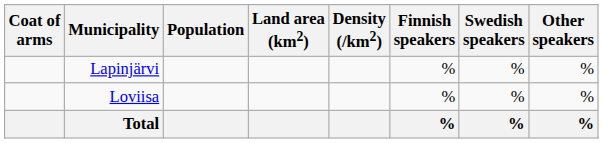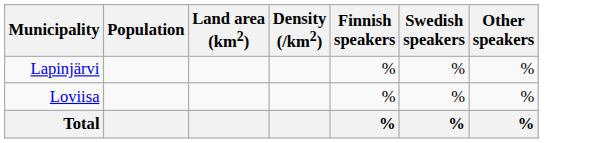 <table class="wikitable sortable" style="font-size: 90%; text-align: right; line-height: normal">
 <tr>
-<th class="unsortable">Coat of<br>arms</th>
 <th>Municipality</th>
 <th>Population</th>
 <th>Land area<br>(km<sup>2</sup>)</th>
 <th>Density<br>(/km<sup>2</sup>)</th>
 <th>Finnish<br>speakers</th>
 <th>Swedish<br>speakers</th>
 <th>Other<br>speakers</th>
 </tr>
 <tr>
-<td></td>
 <td><a href='#'>Lapinjärvi</a></td>
 <td></td>
 <td></td>
 <td></td>
 <td> %</td>
 <td> %</td>
 <td> %</td>
 </tr>
 <tr>
-<td></td>
 <td><a href='#'>Loviisa</a></td>
 <td></td>
 <td></td>
 <td></td>
 <td> %</td>
 <td> %</td>
 <td> %</td>
 </tr>
 <tr>
-<th></th>
 <th + style=text-align:right><strong>Total</strong></th>
 <th + style=text-align:right></th>
 <th + style=text-align:right></th>
 <th + style=text-align:right></th>
 <th !+ style=text-align:right> %</th>
 <th !+ style=text-align:right> %</th>
 <th !+ style=text-align:right> %</th>
 </tr>
 </table>
